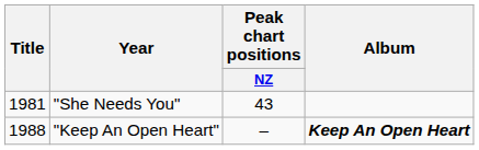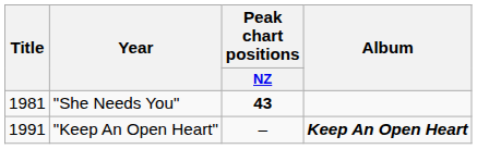 <table class="wikitable plainrowheaders" style="text-align:center;">
 <tr>
 <th scope="col" rowspan="2">Title</th>
 <th scope="col" rowspan="2">Year</th>
 <th scope="col" colspan="1">Peak chart positions</th>
 <th scope="col" rowspan="2">Album</th>
 </tr>
 <tr>
 <th style="width:3em;font-size:85%"><a href='#'>NZ</a><br></th>
 </tr>
 <tr>
 <td>1981</td>
 <td align="left" valign="top">"She Needs You"</td>
-<td align="center" valign="top">43</td>
+<td align="center" valign="top"><strong>43</strong></td>
 <td></td>
 </tr>
 <tr>
-<td>1988</td>
+<td>1991</td>
 <td align="left" valign="top">"Keep An Open Heart"</td>
 <td align="center" valign="top">–</td>
 <td><strong><em>Keep An Open Heart</em></strong></td>
 </tr>
 </table>
